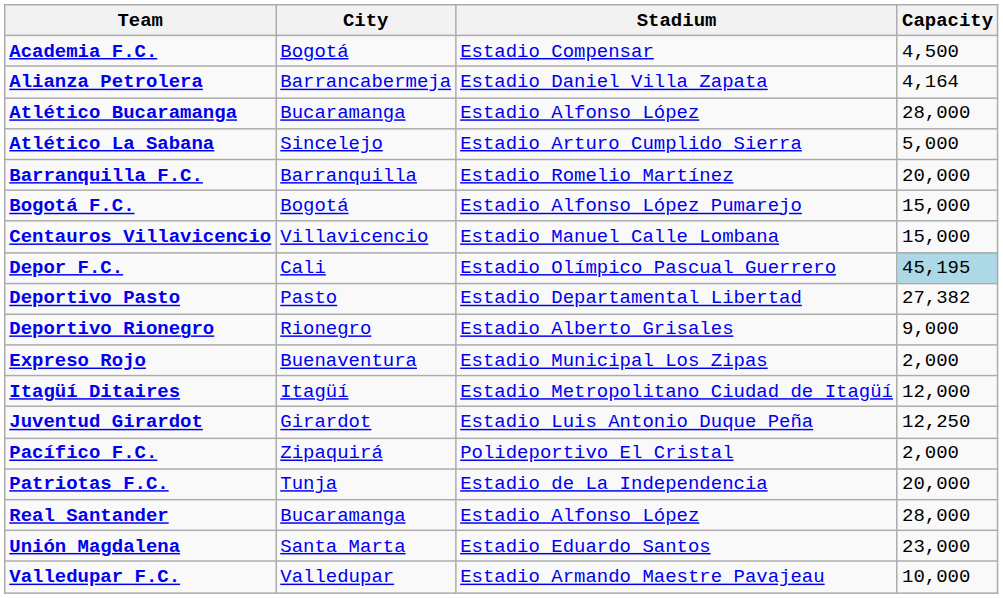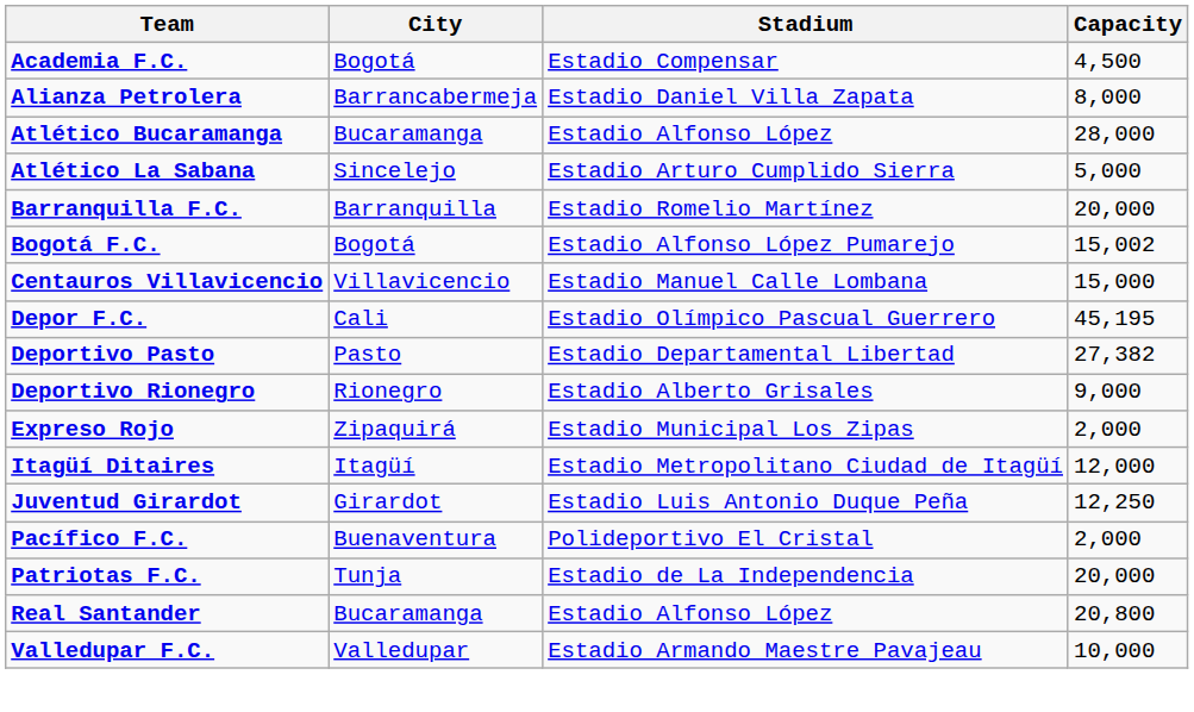 <table class="wikitable sortable">
 <tr>
 <th>Team</th>
 <th>City</th>
 <th>Stadium</th>
 <th>Capacity</th>
 </tr>
 <tr>
 <td align="left"><strong><a href='#'>Academia F.C.</a></strong></td>
 <td><a href='#'>Bogotá</a></td>
 <td><a href='#'>Estadio Compensar</a></td>
 <td>4,500</td>
 </tr>
 <tr>
 <td align="left"><strong><a href='#'>Alianza Petrolera</a></strong></td>
 <td><a href='#'>Barrancabermeja</a></td>
 <td><a href='#'>Estadio Daniel Villa Zapata</a></td>
-<td>4,164</td>
+<td>8,000</td>
 </tr>
 <tr>
 <td align="left"><strong><a href='#'>Atlético Bucaramanga</a></strong></td>
 <td><a href='#'>Bucaramanga</a></td>
 <td><a href='#'>Estadio Alfonso López</a></td>
 <td>28,000</td>
 </tr>
 <tr>
 <td align="left"><strong><a href='#'>Atlético La Sabana</a></strong></td>
 <td><a href='#'>Sincelejo</a></td>
 <td><a href='#'>Estadio Arturo Cumplido Sierra</a></td>
 <td>5,000</td>
 </tr>
 <tr>
 <td align="left"><strong><a href='#'>Barranquilla F.C.</a></strong></td>
 <td><a href='#'>Barranquilla</a></td>
 <td><a href='#'>Estadio Romelio Martínez</a></td>
 <td>20,000</td>
 </tr>
 <tr>
 <td align="left"><strong><a href='#'>Bogotá F.C.</a></strong></td>
 <td><a href='#'>Bogotá</a></td>
 <td><a href='#'>Estadio Alfonso López Pumarejo</a></td>
-<td>15,000</td>
+<td>15,002</td>
 </tr>
 <tr>
 <td align="left"><strong><a href='#'>Centauros Villavicencio</a></strong></td>
 <td><a href='#'>Villavicencio</a></td>
 <td><a href='#'>Estadio Manuel Calle Lombana</a></td>
 <td>15,000</td>
 </tr>
 <tr>
 <td align="left"><strong><a href='#'>Depor F.C.</a></strong></td>
 <td><a href='#'>Cali</a></td>
 <td><a href='#'>Estadio Olímpico Pascual Guerrero</a></td>
-<td style="background: lightblue;">45,195</td>
+<td>45,195</td>
 </tr>
 <tr>
 <td align="left"><strong><a href='#'>Deportivo Pasto</a></strong></td>
 <td><a href='#'>Pasto</a></td>
 <td><a href='#'>Estadio Departamental Libertad</a></td>
 <td>27,382</td>
 </tr>
 <tr>
 <td align="left"><strong><a href='#'>Deportivo Rionegro</a></strong></td>
 <td><a href='#'>Rionegro</a></td>
 <td><a href='#'>Estadio Alberto Grisales</a></td>
 <td>9,000</td>
 </tr>
 <tr>
 <td align="left"><strong><a href='#'>Expreso Rojo</a></strong></td>
-<td><a href='#'>Buenaventura</a></td>
+<td><a href='#'>Zipaquirá</a></td>
 <td><a href='#'>Estadio Municipal Los Zipas</a></td>
 <td>2,000</td>
 </tr>
 <tr>
 <td align="left"><strong><a href='#'>Itagüí Ditaires</a></strong></td>
 <td><a href='#'>Itagüí</a></td>
 <td><a href='#'>Estadio Metropolitano Ciudad de Itagüí</a></td>
 <td>12,000</td>
 </tr>
 <tr>
 <td align="left"><strong><a href='#'>Juventud Girardot</a></strong></td>
 <td><a href='#'>Girardot</a></td>
 <td><a href='#'>Estadio Luis Antonio Duque Peña</a></td>
 <td>12,250</td>
 </tr>
 <tr>
 <td align="left"><strong><a href='#'>Pacífico F.C.</a></strong></td>
-<td><a href='#'>Zipaquirá</a></td>
+<td><a href='#'>Buenaventura</a></td>
 <td><a href='#'>Polideportivo El Cristal</a></td>
 <td>2,000</td>
 </tr>
 <tr>
 <td align="left"><strong><a href='#'>Patriotas F.C.</a></strong></td>
 <td><a href='#'>Tunja</a></td>
 <td><a href='#'>Estadio de La Independencia</a></td>
 <td>20,000</td>
 </tr>
 <tr>
 <td align="left"><strong><a href='#'>Real Santander</a></strong></td>
 <td><a href='#'>Bucaramanga</a></td>
 <td><a href='#'>Estadio Alfonso López</a></td>
-<td>28,000</td>
-</tr>
-<tr>
-<td align="left"><strong><a href='#'>Unión Magdalena</a></strong></td>
-<td><a href='#'>Santa Marta</a></td>
-<td><a href='#'>Estadio Eduardo Santos</a></td>
-<td>23,000</td>
+<td>20,800</td>
 </tr>
 <tr>
 <td align="left"><strong><a href='#'>Valledupar F.C.</a></strong></td>
 <td><a href='#'>Valledupar</a></td>
 <td><a href='#'>Estadio Armando Maestre Pavajeau</a></td>
 <td>10,000</td>
 </tr>
 </table>
